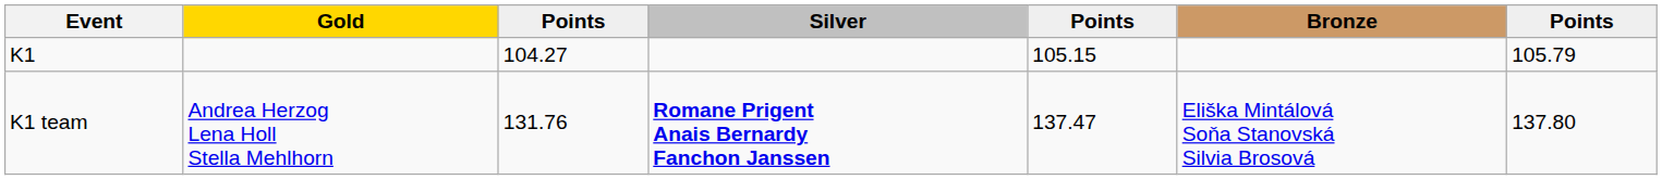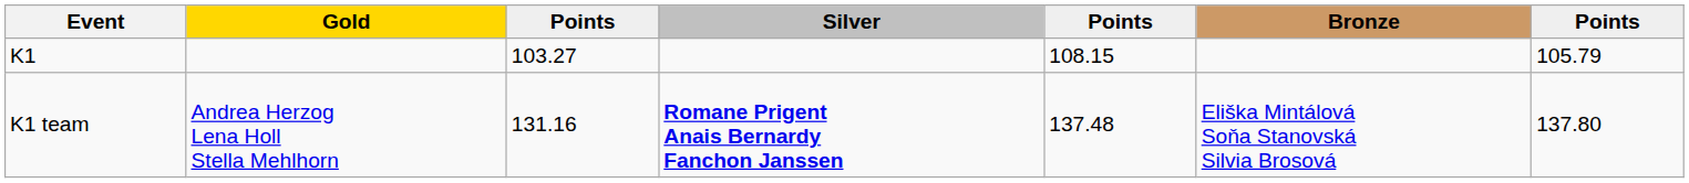 <table class="wikitable" width=100%>
 <tr>
 <th>Event</th>
 <td align=center bgcolor="gold"><strong>Gold</strong></td>
 <td align=center bgcolor="EFEFEF"><strong>Points</strong></td>
 <td align=center bgcolor="silver"><strong>Silver</strong></td>
 <td align=center bgcolor="EFEFEF"><strong>Points</strong></td>
 <td align=center bgcolor="CC9966"><strong>Bronze</strong></td>
 <td align=center bgcolor="EFEFEF"><strong>Points</strong></td>
 </tr>
 <tr>
 <td>K1</td>
 <td></td>
-<td>104.27</td>
+<td>103.27</td>
 <td></td>
-<td>105.15</td>
+<td>108.15</td>
 <td></td>
 <td>105.79</td>
 </tr>
 <tr>
 <td>K1 team</td>
 <td><br><a href='#'>Andrea Herzog</a><br><a href='#'>Lena Holl</a><br><a href='#'>Stella Mehlhorn</a></td>
-<td>131.76</td>
+<td>131.16</td>
 <td><strong><br><a href='#'>Romane Prigent</a><br><a href='#'>Anais Bernardy</a><br><a href='#'>Fanchon Janssen</a></strong></td>
-<td>137.47</td>
+<td>137.48</td>
 <td><br><a href='#'>Eliška Mintálová</a><br><a href='#'>Soňa Stanovská</a><br><a href='#'>Silvia Brosová</a></td>
 <td>137.80</td>
 </tr>
 </table>
